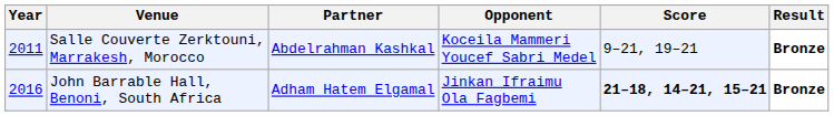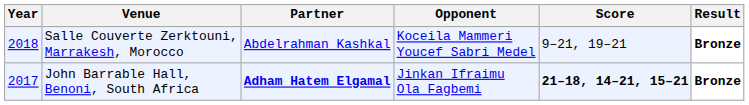 <table class="sortable wikitable" style="font-size: 90%;">
 <tr>
 <th>Year</th>
 <th>Venue</th>
 <th>Partner</th>
 <th>Opponent</th>
 <th>Score</th>
 <th>Result</th>
 </tr>
 <tr style="background:#ECF2FF">
-<td align="center"><a href='#'>2011</a></td>
+<td align="center"><a href='#'>2018</a></td>
 <td align="left">Salle Couverte Zerktouni,<br><a href='#'>Marrakesh</a>, Morocco</td>
 <td align="left"> <a href='#'>Abdelrahman Kashkal</a></td>
 <td align="left"> <a href='#'>Koceila Mammeri</a><br> <a href='#'>Youcef Sabri Medel</a></td>
 <td align="left">9–21, 19–21</td>
 <td style="text-align:left; background:white"> <strong>Bronze</strong></td>
 </tr>
 <tr style="background:#ECF2FF">
-<td align="center"><a href='#'>2016</a></td>
+<td align="center"><a href='#'>2017</a></td>
 <td align="left">John Barrable Hall,<br><a href='#'>Benoni</a>, South Africa</td>
-<td align="left"> <a href='#'>Adham Hatem Elgamal</a></td>
+<td align="left"><strong> <a href='#'>Adham Hatem Elgamal</a></strong></td>
 <td align="left"> <a href='#'>Jinkan Ifraimu</a><br> <a href='#'>Ola Fagbemi</a></td>
 <td align="left"><strong>21–18, 14–21, 15–21</strong></td>
 <td style="text-align:left; background:white"> <strong>Bronze</strong></td>
 </tr>
 </table>
